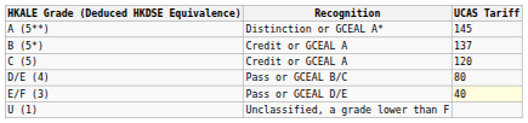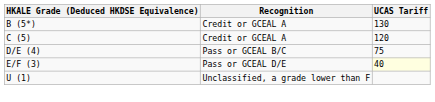 <table class="wikitable">
 <tr>
 <th>HKALE Grade (Deduced HKDSE Equivalence)</th>
 <th>Recognition</th>
 <th>UCAS Tariff</th>
 </tr>
 <tr>
-<td>A (5**)</td>
-<td>Distinction or GCEAL A*</td>
-<td>145</td>
-</tr>
-<tr>
 <td>B (5*)</td>
 <td>Credit or GCEAL A</td>
-<td>137</td>
+<td>130</td>
 </tr>
 <tr>
 <td>C (5)</td>
 <td>Credit or GCEAL A</td>
 <td>120</td>
 </tr>
 <tr>
 <td>D/E (4)</td>
 <td>Pass or GCEAL B/C</td>
-<td>80</td>
+<td>75</td>
 </tr>
 <tr>
 <td>E/F (3)</td>
 <td>Pass or GCEAL D/E</td>
 <td style="background: lightyellow;">40</td>
 </tr>
 <tr>
 <td>U (1)</td>
 <td>Unclassified, a grade lower than F</td>
 <td></td>
 </tr>
 </table>
